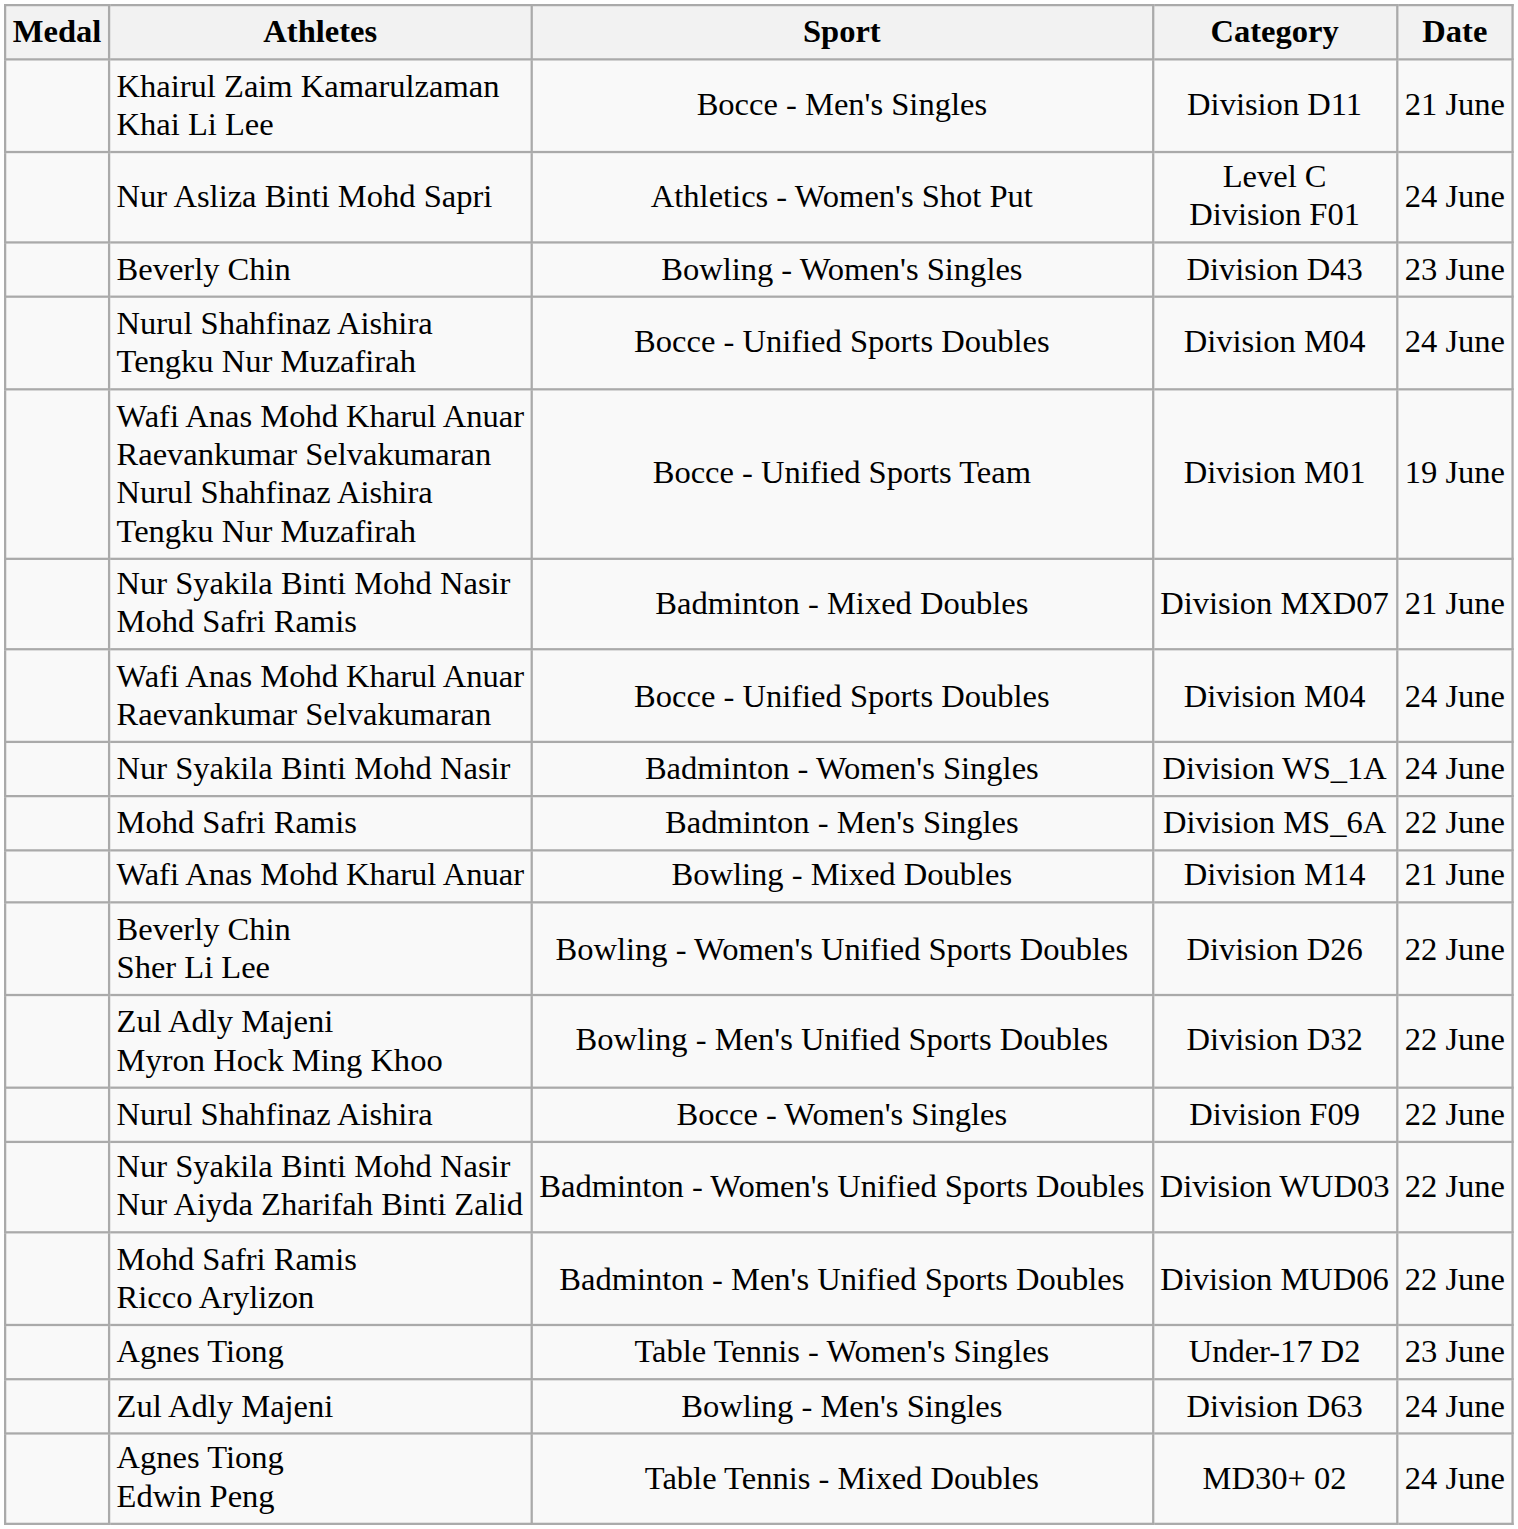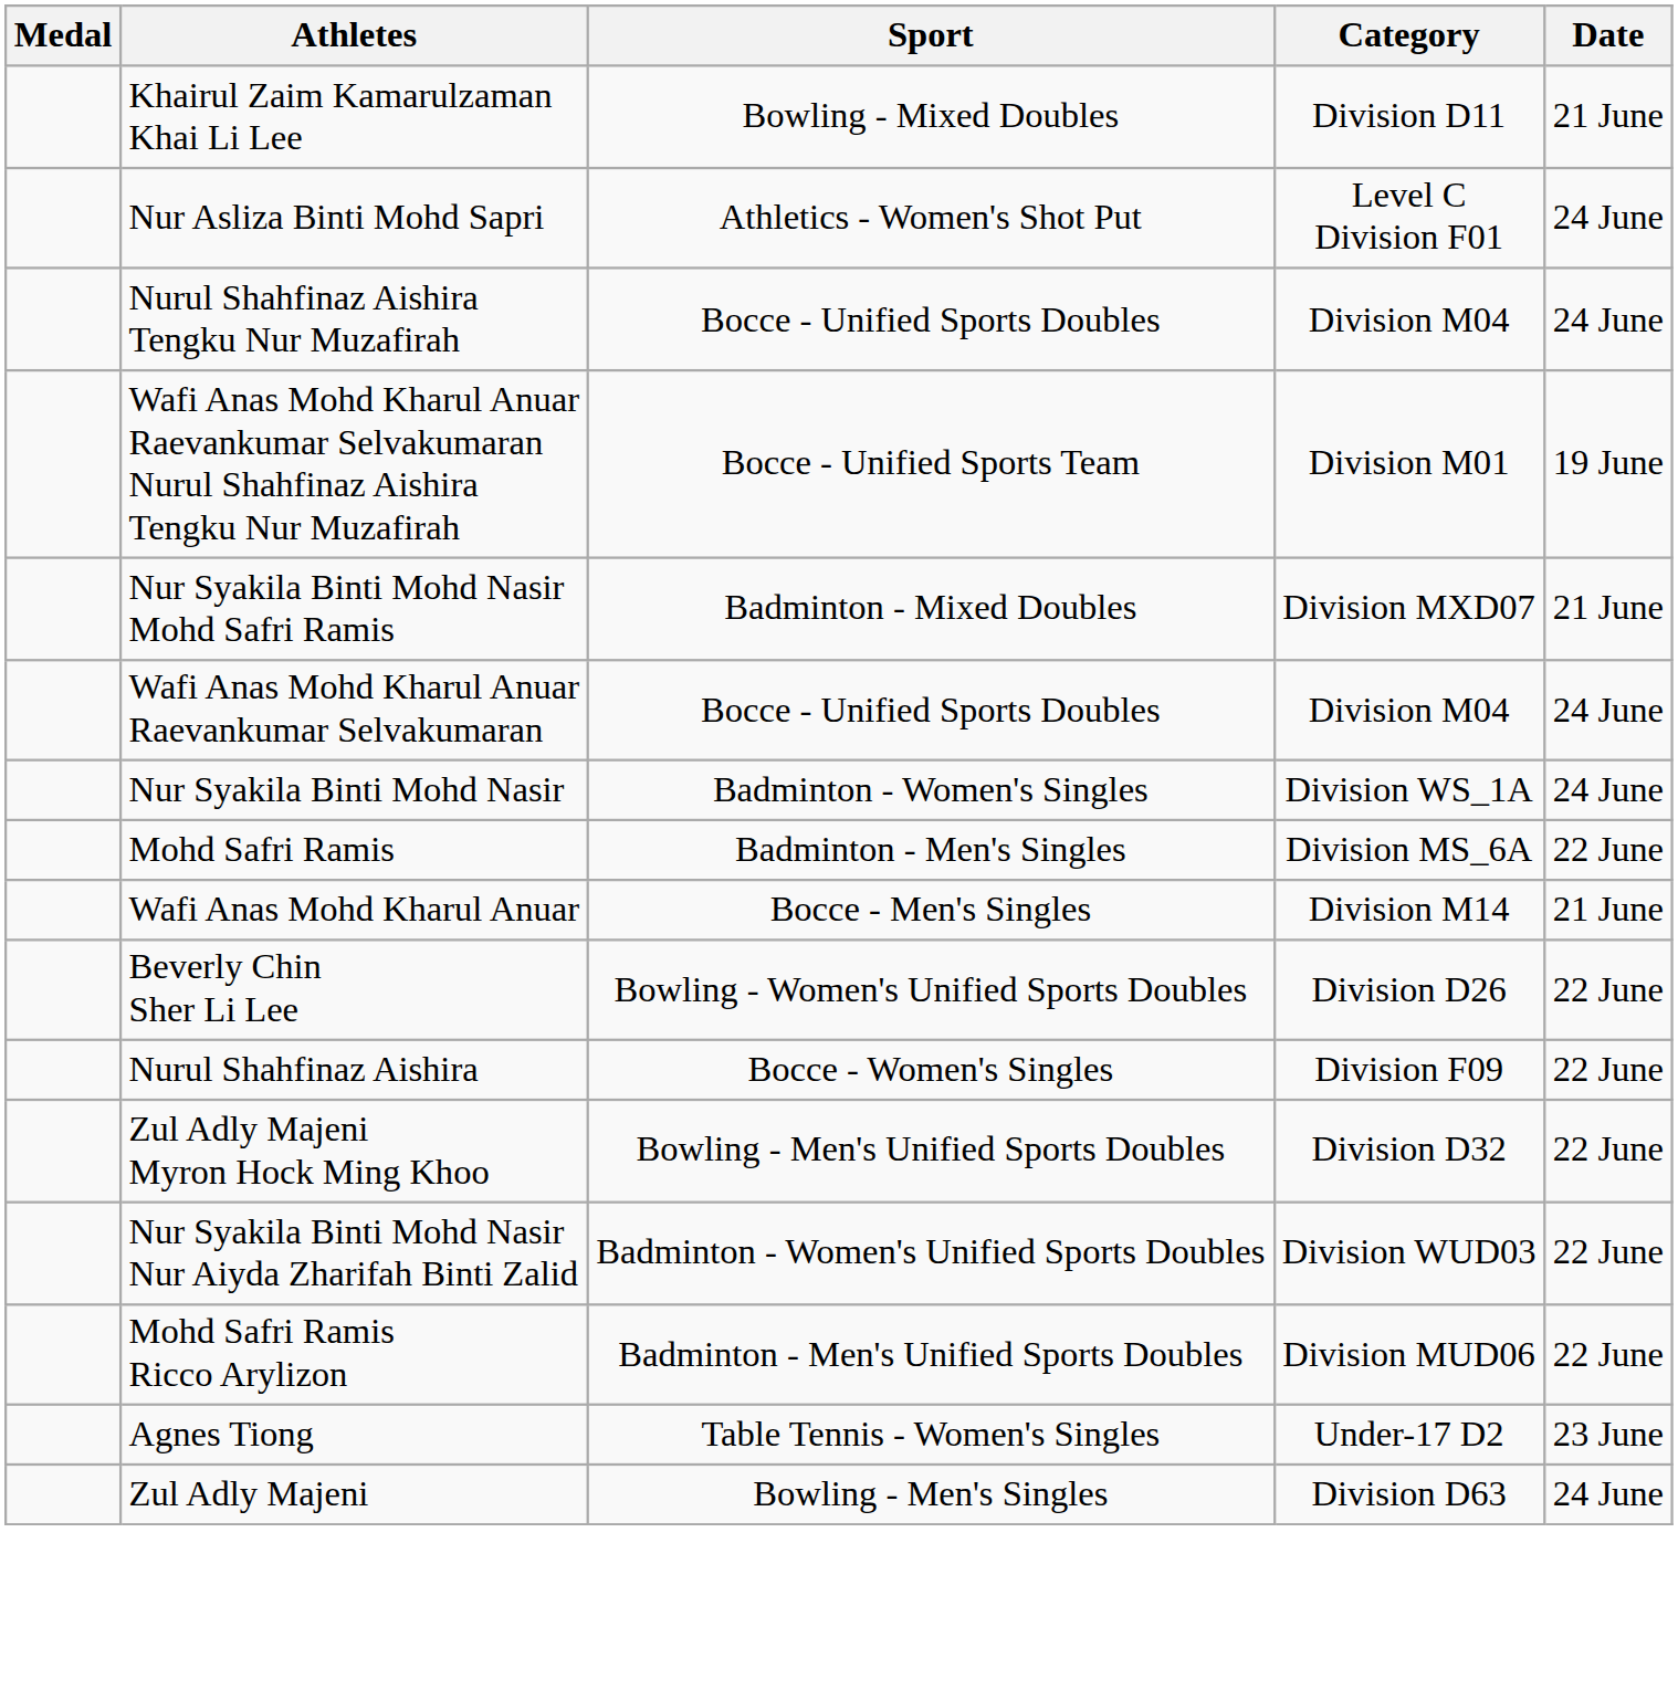 <table class="wikitable sortable collapsible" style="text-align:center;font-size:90%">
 <tr>
 <th>Medal</th>
 <th>Athletes</th>
 <th>Sport</th>
 <th>Category</th>
 <th>Date</th>
 </tr>
 <tr>
 <td></td>
 <td style="text-align:left;">Khairul Zaim Kamarulzaman<br>Khai Li Lee</td>
-<td>Bocce - Men's Singles</td>
+<td>Bowling - Mixed Doubles</td>
 <td>Division D11</td>
 <td>21 June</td>
 </tr>
 <tr>
 <td></td>
 <td style="text-align:left;">Nur Asliza Binti Mohd Sapri</td>
 <td>Athletics - Women's Shot Put</td>
 <td>Level C<br>Division F01</td>
 <td>24 June</td>
-</tr>
-<tr>
-<td></td>
-<td style="text-align:left;">Beverly Chin</td>
-<td>Bowling - Women's Singles</td>
-<td>Division D43</td>
-<td>23 June</td>
 </tr>
 <tr>
 <td></td>
 <td style="text-align:left;">Nurul Shahfinaz Aishira<br>Tengku Nur Muzafirah</td>
 <td>Bocce - Unified Sports Doubles</td>
 <td>Division M04</td>
 <td>24 June</td>
 </tr>
 <tr>
 <td></td>
 <td style="text-align:left;">Wafi Anas Mohd Kharul Anuar<br>Raevankumar Selvakumaran<br>Nurul Shahfinaz Aishira<br>Tengku Nur Muzafirah</td>
 <td>Bocce - Unified Sports Team</td>
 <td>Division M01</td>
 <td>19 June</td>
 </tr>
 <tr>
 <td></td>
 <td style="text-align:left;">Nur Syakila Binti Mohd Nasir<br>Mohd Safri Ramis</td>
 <td>Badminton - Mixed Doubles</td>
 <td>Division MXD07</td>
 <td>21 June</td>
 </tr>
 <tr>
 <td></td>
 <td style="text-align:left;">Wafi Anas Mohd Kharul Anuar<br>Raevankumar Selvakumaran</td>
 <td>Bocce - Unified Sports Doubles</td>
 <td>Division M04</td>
 <td>24 June</td>
 </tr>
 <tr>
 <td></td>
 <td style="text-align:left;">Nur Syakila Binti Mohd Nasir</td>
 <td>Badminton - Women's Singles</td>
 <td>Division WS_1A</td>
 <td>24 June</td>
 </tr>
 <tr>
 <td></td>
 <td style="text-align:left;">Mohd Safri Ramis</td>
 <td>Badminton - Men's Singles</td>
 <td>Division MS_6A</td>
 <td>22 June</td>
 </tr>
 <tr>
 <td></td>
 <td style="text-align:left;">Wafi Anas Mohd Kharul Anuar</td>
-<td>Bowling - Mixed Doubles</td>
+<td>Bocce - Men's Singles</td>
 <td>Division M14</td>
 <td>21 June</td>
 </tr>
 <tr>
 <td></td>
 <td style="text-align:left;">Beverly Chin<br>Sher Li Lee</td>
 <td>Bowling - Women's Unified Sports Doubles</td>
 <td>Division D26</td>
 <td>22 June</td>
 </tr>
 <tr>
 <td></td>
-<td style="text-align:left;">Zul Adly Majeni<br>Myron Hock Ming Khoo</td>
-<td>Bowling - Men's Unified Sports Doubles</td>
-<td>Division D32</td>
+<td style="text-align:left;">Nurul Shahfinaz Aishira</td>
+<td>Bocce - Women's Singles</td>
+<td>Division F09</td>
 <td>22 June</td>
 </tr>
 <tr>
 <td></td>
-<td style="text-align:left;">Nurul Shahfinaz Aishira</td>
-<td>Bocce - Women's Singles</td>
-<td>Division F09</td>
+<td style="text-align:left;">Zul Adly Majeni<br>Myron Hock Ming Khoo</td>
+<td>Bowling - Men's Unified Sports Doubles</td>
+<td>Division D32</td>
 <td>22 June</td>
 </tr>
 <tr>
 <td></td>
 <td style="text-align:left;">Nur Syakila Binti Mohd Nasir<br>Nur Aiyda Zharifah Binti Zalid</td>
 <td>Badminton - Women's Unified Sports Doubles</td>
 <td>Division WUD03</td>
 <td>22 June</td>
 </tr>
 <tr>
 <td></td>
 <td style="text-align:left;">Mohd Safri Ramis<br>Ricco Arylizon</td>
 <td>Badminton - Men's Unified Sports Doubles</td>
 <td>Division MUD06</td>
 <td>22 June</td>
 </tr>
 <tr>
 <td></td>
 <td style="text-align:left;">Agnes Tiong</td>
 <td>Table Tennis - Women's Singles</td>
 <td>Under-17 D2</td>
 <td>23 June</td>
 </tr>
 <tr>
 <td></td>
 <td style="text-align:left;">Zul Adly Majeni</td>
 <td>Bowling - Men's Singles</td>
 <td>Division D63</td>
 <td>24 June</td>
 </tr>
-<tr>
-<td></td>
-<td style="text-align:left;">Agnes Tiong<br>Edwin Peng</td>
-<td>Table Tennis - Mixed Doubles</td>
-<td>MD30+ 02</td>
-<td>24 June</td>
-</tr>
 </table>
